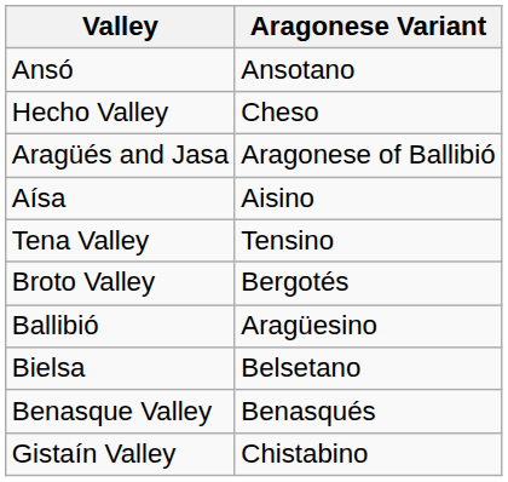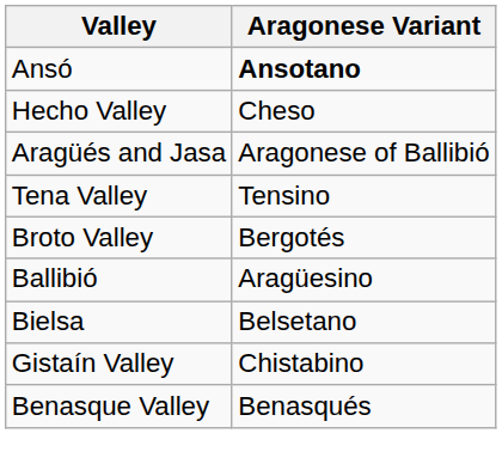 <table class="wikitable">
 <tr>
 <th>Valley</th>
 <th>Aragonese Variant</th>
 </tr>
 <tr>
 <td>Ansó</td>
-<td>Ansotano</td>
+<td><strong>Ansotano</strong></td>
 </tr>
 <tr>
 <td>Hecho Valley</td>
 <td>Cheso</td>
 </tr>
 <tr>
 <td>Aragüés and Jasa</td>
 <td>Aragonese of Ballibió</td>
-</tr>
-<tr>
-<td>Aísa</td>
-<td>Aisino</td>
 </tr>
 <tr>
 <td>Tena Valley</td>
 <td>Tensino</td>
 </tr>
 <tr>
 <td>Broto Valley</td>
 <td>Bergotés</td>
 </tr>
 <tr>
 <td>Ballibió</td>
 <td>Aragüesino</td>
 </tr>
 <tr>
 <td>Bielsa</td>
 <td>Belsetano</td>
 </tr>
 <tr>
+<td>Gistaín Valley</td>
+<td>Chistabino</td>
+</tr>
+<tr>
 <td>Benasque Valley</td>
 <td>Benasqués</td>
 </tr>
-<tr>
-<td>Gistaín Valley</td>
-<td>Chistabino</td>
-</tr>
 </table>
